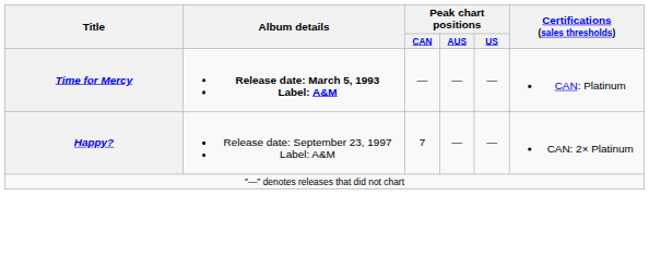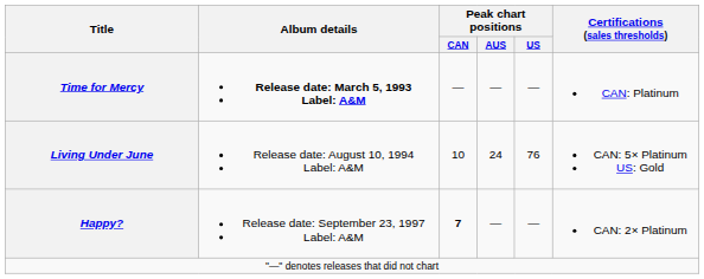 <table class="wikitable plainrowheaders" style="text-align:center;">
 <tr>
 <th scope="col" rowspan="2" style="width:16em;">Title</th>
 <th scope="col" rowspan="2" style="width:20em;">Album details</th>
 <th scope="col" colspan="3">Peak chart positions</th>
 <th scope="col" rowspan="2" style="width:12em;"><a href='#'>Certifications</a><br><small>(<a href='#'>sales thresholds</a>)</small></th>
 </tr>
 <tr style="font-size:smaller;">
 <th scope="col" width="45"><a href='#'>CAN</a><br></th>
 <th scope="col" width="45"><a href='#'>AUS</a><br></th>
 <th scope="col" width="45"><a href='#'>US</a><br></th>
 </tr>
 <tr>
 <th scope="row"><em><a href='#'>Time for Mercy</a></em></th>
 <td><strong><br><ul><li>Release date: March 5, 1993</li><li>Label: <a href='#'>A&M</a></li></ul></strong></td>
 <td>—</td>
 <td>—</td>
 <td>—</td>
 <td><br><ul><li><a href='#'>CAN</a>: Platinum</li></ul></td>
 </tr>
 <tr>
+<th scope="row"><em><a href='#'>Living Under June</a></em></th>
+<td><br><ul><li>Release date: August 10, 1994</li><li>Label: A&M</li></ul></td>
+<td>10</td>
+<td>24</td>
+<td>76</td>
+<td><br><ul><li>CAN: 5× Platinum</li><li><a href='#'>US</a>: Gold</li></ul></td>
+</tr>
+<tr>
 <th scope="row"><em><a href='#'>Happy?</a></em></th>
 <td><br><ul><li>Release date: September 23, 1997</li><li>Label: A&M</li></ul></td>
-<td>7</td>
+<td><strong>7</strong></td>
 <td>—</td>
 <td>—</td>
 <td><br><ul><li>CAN: 2× Platinum</li></ul></td>
 </tr>
 <tr>
 <td colspan="6" style="font-size:85%">"—" denotes releases that did not chart</td>
 </tr>
 </table>
